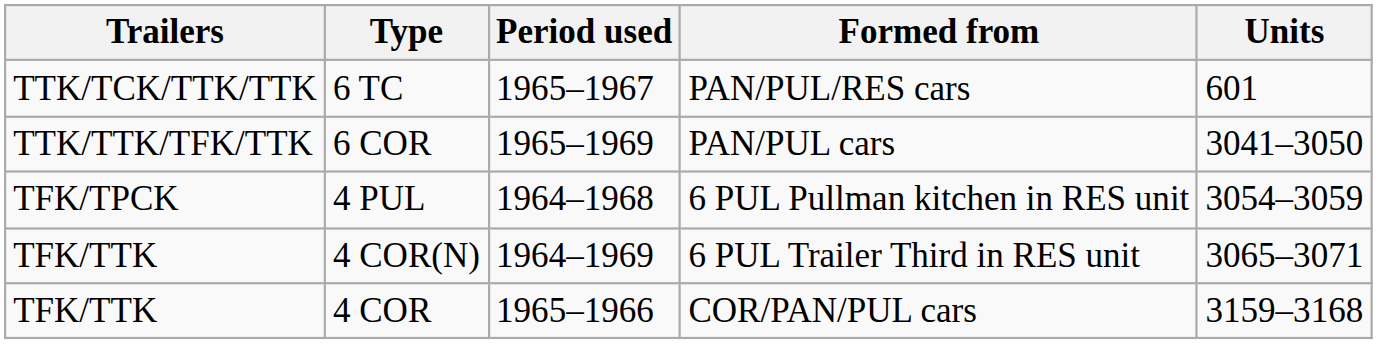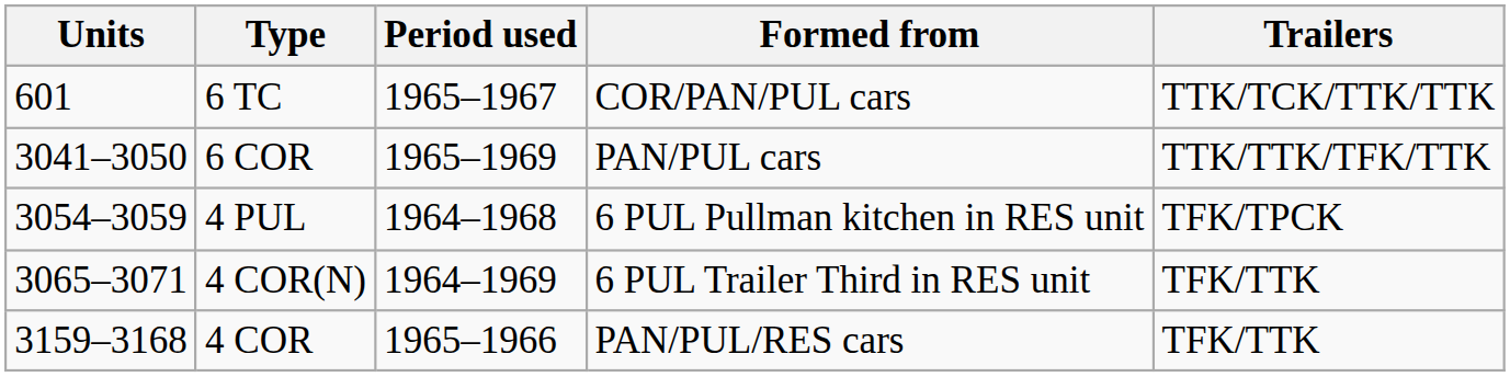 <table class="wikitable">
 <tr>
-<th>Trailers</th>
+<th>Units</th>
 <th>Type</th>
 <th>Period used</th>
 <th>Formed from</th>
-<th>Units</th>
+<th>Trailers</th>
 </tr>
 <tr>
-<td>TTK/TCK/TTK/TTK</td>
+<td>601</td>
 <td>6 TC</td>
 <td>1965–1967</td>
-<td>PAN/PUL/RES cars</td>
-<td>601</td>
+<td>COR/PAN/PUL cars</td>
+<td>TTK/TCK/TTK/TTK</td>
 </tr>
 <tr>
-<td>TTK/TTK/TFK/TTK</td>
+<td>3041–3050</td>
 <td>6 COR</td>
 <td>1965–1969</td>
 <td>PAN/PUL cars</td>
-<td>3041–3050</td>
+<td>TTK/TTK/TFK/TTK</td>
 </tr>
 <tr>
-<td>TFK/TPCK</td>
+<td>3054–3059</td>
 <td>4 PUL</td>
 <td>1964–1968</td>
 <td>6 PUL Pullman kitchen in RES unit</td>
-<td>3054–3059</td>
+<td>TFK/TPCK</td>
 </tr>
 <tr>
-<td>TFK/TTK</td>
+<td>3065–3071</td>
 <td>4 COR(N)</td>
 <td>1964–1969</td>
 <td>6 PUL Trailer Third in RES unit</td>
-<td>3065–3071</td>
+<td>TFK/TTK</td>
 </tr>
 <tr>
-<td>TFK/TTK</td>
+<td>3159–3168</td>
 <td>4 COR</td>
 <td>1965–1966</td>
-<td>COR/PAN/PUL cars</td>
-<td>3159–3168</td>
+<td>PAN/PUL/RES cars</td>
+<td>TFK/TTK</td>
 </tr>
 </table>
